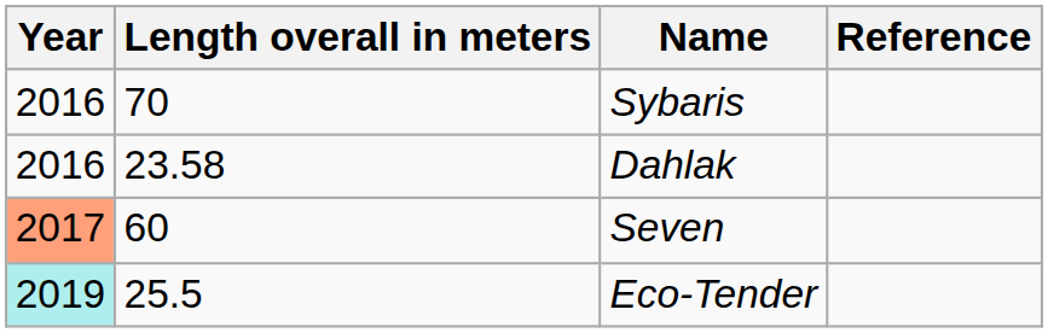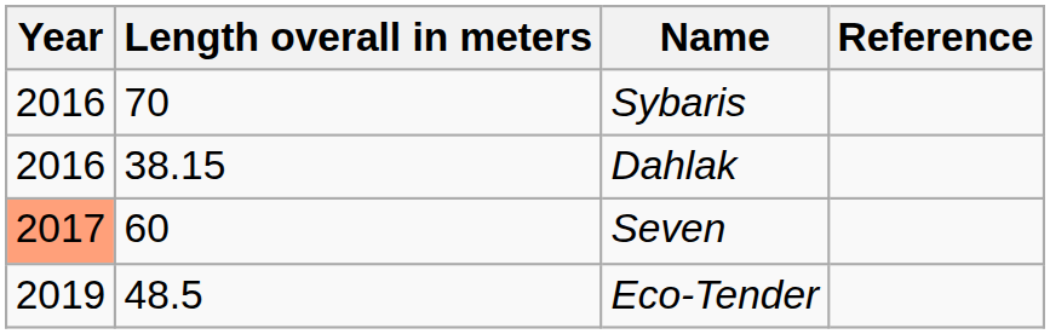 <table class="wikitable sortable">
 <tr>
 <th>Year</th>
 <th>Length overall in meters</th>
 <th>Name</th>
 <th>Reference</th>
 </tr>
 <tr>
 <td>2016</td>
 <td>70</td>
 <td><em>Sybaris</em></td>
 <td></td>
 </tr>
 <tr>
 <td>2016</td>
-<td>23.58</td>
+<td>38.15</td>
 <td><em>Dahlak</em></td>
 <td></td>
 </tr>
 <tr>
 <td style="background: lightsalmon;">2017</td>
 <td>60</td>
 <td><em>Seven</em></td>
 <td></td>
 </tr>
 <tr>
-<td style="background: paleturquoise;">2019</td>
-<td>25.5</td>
+<td>2019</td>
+<td>48.5</td>
 <td><em>Eco-Tender</em></td>
 <td></td>
 </tr>
 </table>
